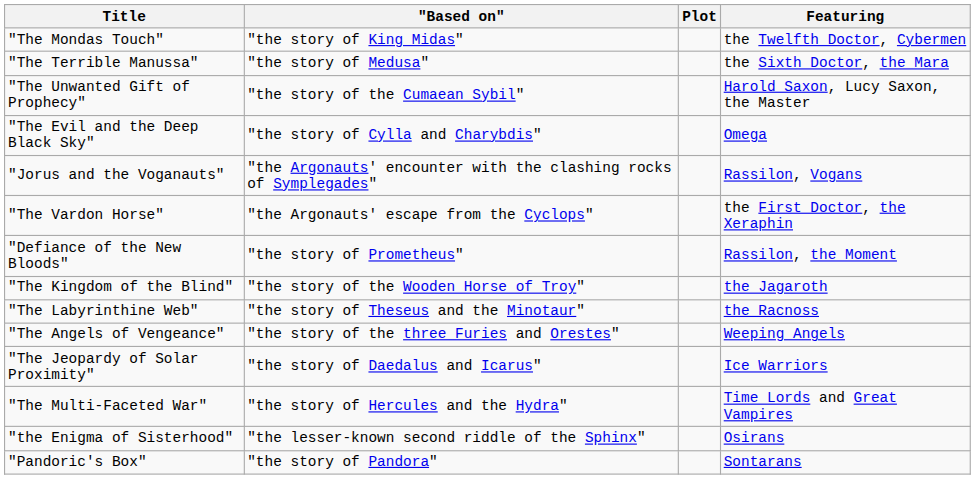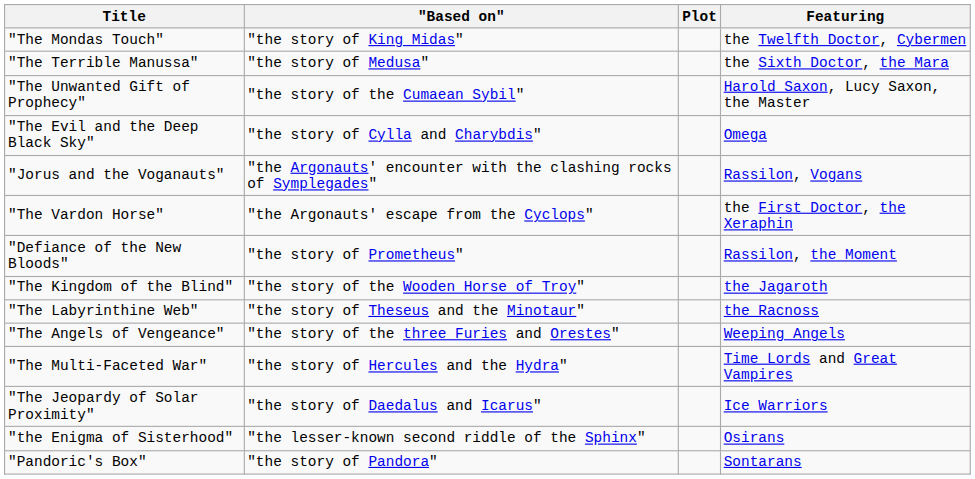 <table class="wikitable">
 <tr>
 <th>Title</th>
 <th>"Based on"</th>
 <th>Plot</th>
 <th>Featuring</th>
 </tr>
 <tr>
 <td>"The Mondas Touch"</td>
 <td>"the story of <a href='#'>King Midas</a>"</td>
 <td></td>
 <td>the <a href='#'>Twelfth Doctor</a>, <a href='#'>Cybermen</a></td>
 </tr>
 <tr>
 <td>"The Terrible Manussa"</td>
 <td>"the story of <a href='#'>Medusa</a>"</td>
 <td></td>
 <td>the <a href='#'>Sixth Doctor</a>, <a href='#'>the Mara</a></td>
 </tr>
 <tr>
 <td>"The Unwanted Gift of Prophecy"</td>
 <td>"the story of the <a href='#'>Cumaean Sybil</a>"</td>
 <td></td>
 <td><a href='#'>Harold Saxon</a>, Lucy Saxon, the Master</td>
 </tr>
 <tr>
 <td>"The Evil and the Deep Black Sky"</td>
 <td>"the story of <a href='#'>Cylla</a> and <a href='#'>Charybdis</a>"</td>
 <td></td>
 <td><a href='#'>Omega</a></td>
 </tr>
 <tr>
 <td>"Jorus and the Voganauts"</td>
 <td>"the <a href='#'>Argonauts</a>' encounter with the clashing rocks of <a href='#'>Symplegades</a>"</td>
 <td></td>
 <td><a href='#'>Rassilon</a>, <a href='#'>Vogans</a></td>
 </tr>
 <tr>
 <td>"The Vardon Horse"</td>
 <td>"the Argonauts' escape from the <a href='#'>Cyclops</a>"</td>
 <td></td>
 <td>the <a href='#'>First Doctor</a>, <a href='#'>the Xeraphin</a></td>
 </tr>
 <tr>
 <td>"Defiance of the New Bloods"</td>
 <td>"the story of <a href='#'>Prometheus</a>"</td>
 <td></td>
 <td><a href='#'>Rassilon</a>, <a href='#'>the Moment</a></td>
 </tr>
 <tr>
 <td>"The Kingdom of the Blind"</td>
 <td>"the story of the <a href='#'>Wooden Horse of Troy</a>"</td>
 <td></td>
 <td><a href='#'>the Jagaroth</a></td>
 </tr>
 <tr>
 <td>"The Labyrinthine Web"</td>
 <td>"the story of <a href='#'>Theseus</a> and the <a href='#'>Minotaur</a>"</td>
 <td></td>
 <td><a href='#'>the Racnoss</a></td>
 </tr>
 <tr>
 <td>"The Angels of Vengeance"</td>
 <td>"the story of the <a href='#'>three Furies</a> and <a href='#'>Orestes</a>"</td>
 <td></td>
 <td><a href='#'>Weeping Angels</a></td>
 </tr>
 <tr>
+<td>"The Multi-Faceted War"</td>
+<td>"the story of <a href='#'>Hercules</a> and the <a href='#'>Hydra</a>"</td>
+<td></td>
+<td><a href='#'>Time Lords</a> and <a href='#'>Great Vampires</a></td>
+</tr>
+<tr>
 <td>"The Jeopardy of Solar Proximity"</td>
 <td>"the story of <a href='#'>Daedalus</a> and <a href='#'>Icarus</a>"</td>
 <td></td>
 <td><a href='#'>Ice Warriors</a></td>
-</tr>
-<tr>
-<td>"The Multi-Faceted War"</td>
-<td>"the story of <a href='#'>Hercules</a> and the <a href='#'>Hydra</a>"</td>
-<td></td>
-<td><a href='#'>Time Lords</a> and <a href='#'>Great Vampires</a></td>
 </tr>
 <tr>
 <td>"the Enigma of Sisterhood"</td>
 <td>"the lesser-known second riddle of the <a href='#'>Sphinx</a>"</td>
 <td></td>
 <td><a href='#'>Osirans</a></td>
 </tr>
 <tr>
 <td>"Pandoric's Box"</td>
 <td>"the story of <a href='#'>Pandora</a>"</td>
 <td></td>
 <td><a href='#'>Sontarans</a></td>
 </tr>
 </table>
